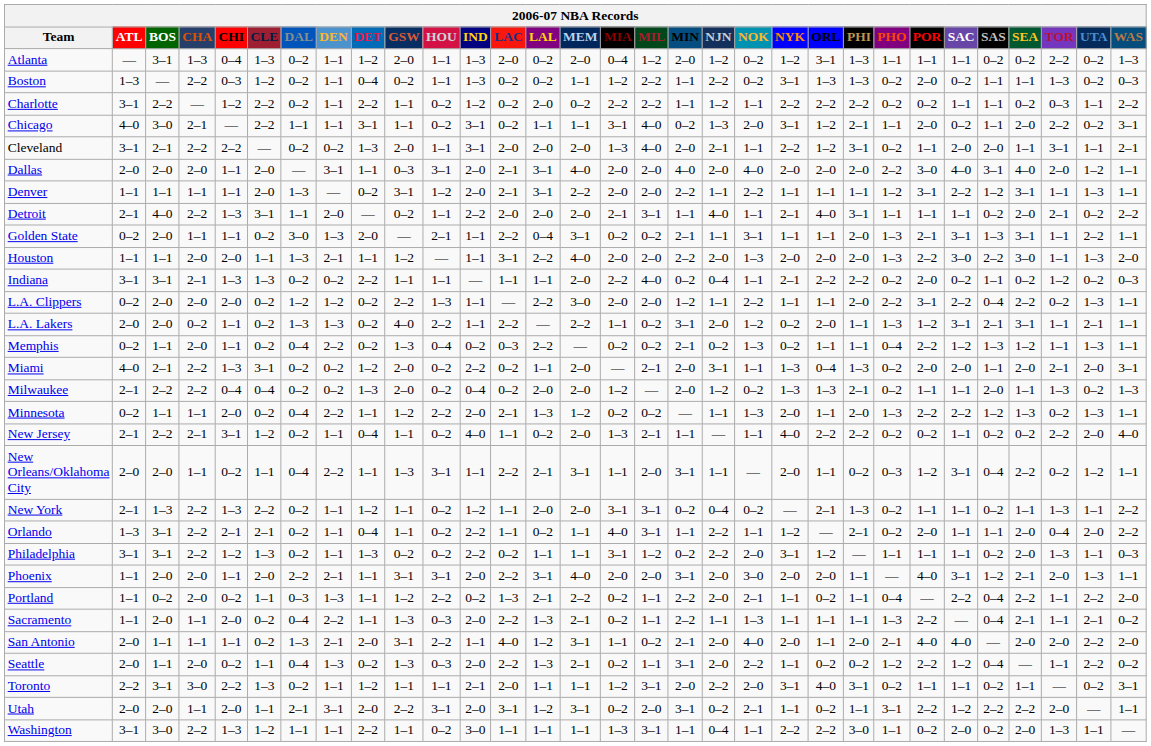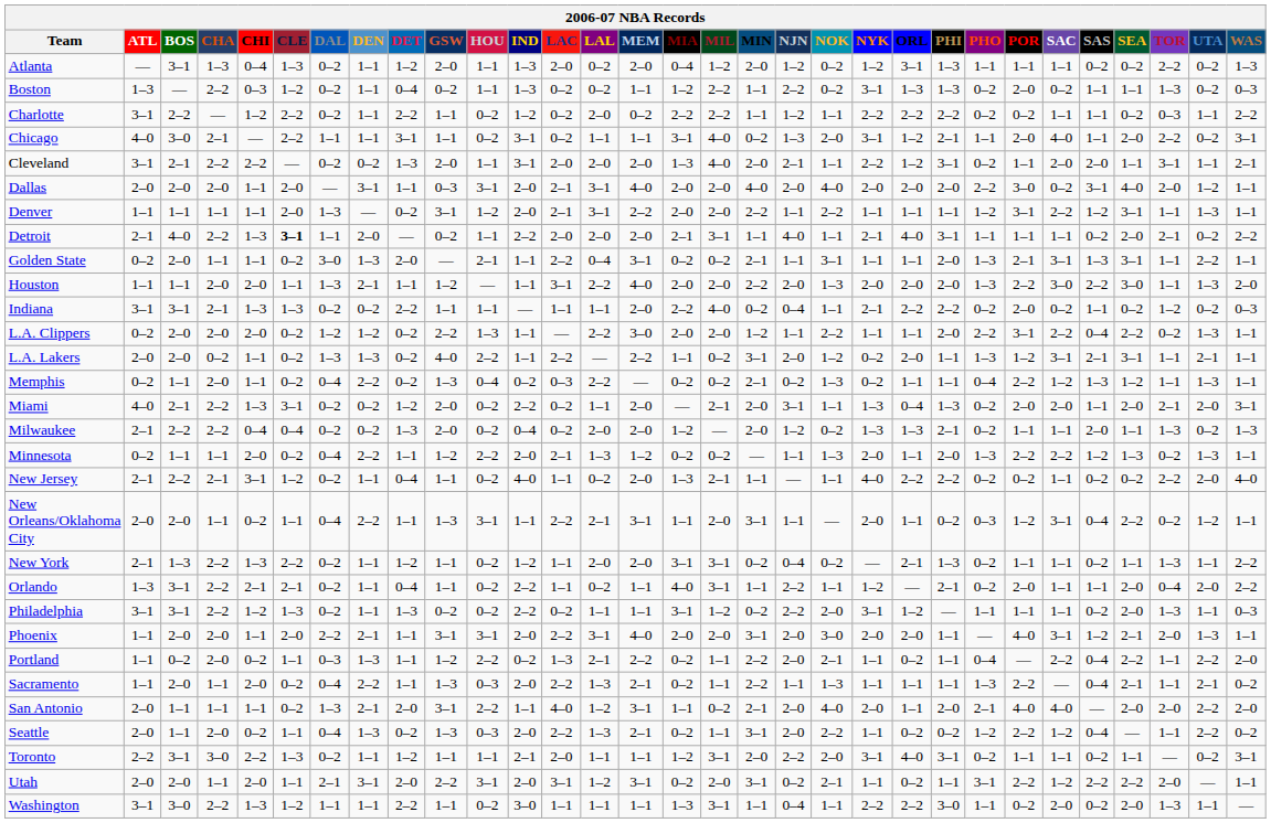 <table class="wikitable" style="font-size:86%; text-align:center;">
 <tr>
 <th colspan=31>2006-07 NBA Records</th>
 </tr>
 <tr>
 <th width=100>Team</th>
 <th style="background:#FF0000;color:#FFFFFF;width=35">ATL</th>
 <th style="background:#006400;color:#FFFFFF;width=35">BOS</th>
 <th style="background:#253E6A;color:#DF5106;width=35">CHA</th>
 <th style="background:#FF0000;color:#000000;width=35">CHI</th>
 <th style="background:#9F1F32;color:#001D43;width=35">CLE</th>
 <th style="background:#0055BA;color:#898D8F;width=35">DAL</th>
 <th style="background:#4C92CC;color:#FDB827;width=35">DEN</th>
 <th style="background:#006BB7;color:#ED164B;width=35">DET</th>
 <th style="background:#072E63;color:#DC5A34;width=35">GSW</th>
 <th style="background:#D31145;color:#CBD4D8;width=35">HOU</th>
 <th style="background:#000080;color:#FFD700;width=35">IND</th>
 <th style="background:#F9160D;color:#1A2E8B;width=35">LAC</th>
 <th style="background:#800080;color:#FFD700;width=35">LAL</th>
 <th style="background:#00265B;color:#BAD1EB;width=35">MEM</th>
 <th style="background:#000000;color:#8B0000;width=35">MIA</th>
 <th style="background:#00471B;color:#AC1A2F;width=35">MIL</th>
 <th style="background:#044D80;color:#000000;width=35">MIN</th>
 <th style="background:#12305B;color:#C4CED4;width=35">NJN</th>
 <th style="background:#0093B1;color:#FDB827;width=35">NOK</th>
 <th style="background:#0000FF;color:#FF8C00;width=35">NYK</th>
 <th style="background:#0000FF;color:#000000;width=35">ORL</th>
 <th style="background:#000000;color:#BB9754;width=35">PHI</th>
 <th style="background:#800080;color:#FF4500;width=35">PHO</th>
 <th style="background:#000000;color:#FF0000;width=35">POR</th>
 <th style="background:#6846A8;color:#FFFFFF;width=35">SAC</th>
 <th style="background:#000000;color:#C0C0C0;width=35">SAS</th>
 <th style="background:#005831;color:#FFC322;width=35">SEA</th>
 <th style="background:#7436BF;color:#BE0F34;width=35">TOR</th>
 <th style="background:#042A5C;color:#4C8ECC;width=35">UTA</th>
 <th style="background:#044D7D;color:#BC7A44;width=35">WAS</th>
 </tr>
 <tr>
 <td style="text-align:left;"><a href='#'>Atlanta</a></td>
 <td>—</td>
 <td>3–1</td>
 <td>1–3</td>
 <td>0–4</td>
 <td>1–3</td>
 <td>0–2</td>
 <td>1–1</td>
 <td>1–2</td>
 <td>2–0</td>
 <td>1–1</td>
 <td>1–3</td>
 <td>2–0</td>
 <td>0–2</td>
 <td>2–0</td>
 <td>0–4</td>
 <td>1–2</td>
 <td>2–0</td>
 <td>1–2</td>
 <td>0–2</td>
 <td>1–2</td>
 <td>3–1</td>
 <td>1–3</td>
 <td>1–1</td>
 <td>1–1</td>
 <td>1–1</td>
 <td>0–2</td>
 <td>0–2</td>
 <td>2–2</td>
 <td>0–2</td>
 <td>1–3</td>
 </tr>
 <tr>
 <td style="text-align:left;"><a href='#'>Boston</a></td>
 <td>1–3</td>
 <td>—</td>
 <td>2–2</td>
 <td>0–3</td>
 <td>1–2</td>
 <td>0–2</td>
 <td>1–1</td>
 <td>0–4</td>
 <td>0–2</td>
 <td>1–1</td>
 <td>1–3</td>
 <td>0–2</td>
 <td>0–2</td>
 <td>1–1</td>
 <td>1–2</td>
 <td>2–2</td>
 <td>1–1</td>
 <td>2–2</td>
 <td>0–2</td>
 <td>3–1</td>
 <td>1–3</td>
 <td>1–3</td>
 <td>0–2</td>
 <td>2–0</td>
 <td>0–2</td>
 <td>1–1</td>
 <td>1–1</td>
 <td>1–3</td>
 <td>0–2</td>
 <td>0–3</td>
 </tr>
 <tr>
 <td style="text-align:left;"><a href='#'>Charlotte</a></td>
 <td>3–1</td>
 <td>2–2</td>
 <td>—</td>
 <td>1–2</td>
 <td>2–2</td>
 <td>0–2</td>
 <td>1–1</td>
 <td>2–2</td>
 <td>1–1</td>
 <td>0–2</td>
 <td>1–2</td>
 <td>0–2</td>
 <td>2–0</td>
 <td>0–2</td>
 <td>2–2</td>
 <td>2–2</td>
 <td>1–1</td>
 <td>1–2</td>
 <td>1–1</td>
 <td>2–2</td>
 <td>2–2</td>
 <td>2–2</td>
 <td>0–2</td>
 <td>0–2</td>
 <td>1–1</td>
 <td>1–1</td>
 <td>0–2</td>
 <td>0–3</td>
 <td>1–1</td>
 <td>2–2</td>
 </tr>
 <tr>
 <td style="text-align:left;"><a href='#'>Chicago</a></td>
 <td>4–0</td>
 <td>3–0</td>
 <td>2–1</td>
 <td>—</td>
 <td>2–2</td>
 <td>1–1</td>
 <td>1–1</td>
 <td>3–1</td>
 <td>1–1</td>
 <td>0–2</td>
 <td>3–1</td>
 <td>0–2</td>
 <td>1–1</td>
 <td>1–1</td>
 <td>3–1</td>
 <td>4–0</td>
 <td>0–2</td>
 <td>1–3</td>
 <td>2–0</td>
 <td>3–1</td>
 <td>1–2</td>
 <td>2–1</td>
 <td>1–1</td>
 <td>2–0</td>
-<td>0–2</td>
+<td>4–0</td>
 <td>1–1</td>
 <td>2–0</td>
 <td>2–2</td>
 <td>0–2</td>
 <td>3–1</td>
 </tr>
 <tr>
 <td style="text-align:left;">Cleveland</td>
 <td>3–1</td>
 <td>2–1</td>
 <td>2–2</td>
 <td>2–2</td>
 <td>—</td>
 <td>0–2</td>
 <td>0–2</td>
 <td>1–3</td>
 <td>2–0</td>
 <td>1–1</td>
 <td>3–1</td>
 <td>2–0</td>
 <td>2–0</td>
 <td>2–0</td>
 <td>1–3</td>
 <td>4–0</td>
 <td>2–0</td>
 <td>2–1</td>
 <td>1–1</td>
 <td>2–2</td>
 <td>1–2</td>
 <td>3–1</td>
 <td>0–2</td>
 <td>1–1</td>
 <td>2–0</td>
 <td>2–0</td>
 <td>1–1</td>
 <td>3–1</td>
 <td>1–1</td>
 <td>2–1</td>
 </tr>
 <tr>
 <td style="text-align:left;"><a href='#'>Dallas</a></td>
 <td>2–0</td>
 <td>2–0</td>
 <td>2–0</td>
 <td>1–1</td>
 <td>2–0</td>
 <td>—</td>
 <td>3–1</td>
 <td>1–1</td>
 <td>0–3</td>
 <td>3–1</td>
 <td>2–0</td>
 <td>2–1</td>
 <td>3–1</td>
 <td>4–0</td>
 <td>2–0</td>
 <td>2–0</td>
 <td>4–0</td>
 <td>2–0</td>
 <td>4–0</td>
 <td>2–0</td>
 <td>2–0</td>
 <td>2–0</td>
 <td>2–2</td>
 <td>3–0</td>
-<td>4–0</td>
+<td>0–2</td>
 <td>3–1</td>
 <td>4–0</td>
 <td>2–0</td>
 <td>1–2</td>
 <td>1–1</td>
 </tr>
 <tr>
 <td style="text-align:left;"><a href='#'>Denver</a></td>
 <td>1–1</td>
 <td>1–1</td>
 <td>1–1</td>
 <td>1–1</td>
 <td>2–0</td>
 <td>1–3</td>
 <td>—</td>
 <td>0–2</td>
 <td>3–1</td>
 <td>1–2</td>
 <td>2–0</td>
 <td>2–1</td>
 <td>3–1</td>
 <td>2–2</td>
 <td>2–0</td>
 <td>2–0</td>
 <td>2–2</td>
 <td>1–1</td>
 <td>2–2</td>
 <td>1–1</td>
 <td>1–1</td>
 <td>1–1</td>
 <td>1–2</td>
 <td>3–1</td>
 <td>2–2</td>
 <td>1–2</td>
 <td>3–1</td>
 <td>1–1</td>
 <td>1–3</td>
 <td>1–1</td>
 </tr>
 <tr>
 <td style="text-align:left;"><a href='#'>Detroit</a></td>
 <td>2–1</td>
 <td>4–0</td>
 <td>2–2</td>
 <td>1–3</td>
-<td>3–1</td>
+<td><strong>3–1</strong></td>
 <td>1–1</td>
 <td>2–0</td>
 <td>—</td>
 <td>0–2</td>
 <td>1–1</td>
 <td>2–2</td>
 <td>2–0</td>
 <td>2–0</td>
 <td>2–0</td>
 <td>2–1</td>
 <td>3–1</td>
 <td>1–1</td>
 <td>4–0</td>
 <td>1–1</td>
 <td>2–1</td>
 <td>4–0</td>
 <td>3–1</td>
 <td>1–1</td>
 <td>1–1</td>
 <td>1–1</td>
 <td>0–2</td>
 <td>2–0</td>
 <td>2–1</td>
 <td>0–2</td>
 <td>2–2</td>
 </tr>
 <tr>
 <td style="text-align:left;"><a href='#'>Golden State</a></td>
 <td>0–2</td>
 <td>2–0</td>
 <td>1–1</td>
 <td>1–1</td>
 <td>0–2</td>
 <td>3–0</td>
 <td>1–3</td>
 <td>2–0</td>
 <td>—</td>
 <td>2–1</td>
 <td>1–1</td>
 <td>2–2</td>
 <td>0–4</td>
 <td>3–1</td>
 <td>0–2</td>
 <td>0–2</td>
 <td>2–1</td>
 <td>1–1</td>
 <td>3–1</td>
 <td>1–1</td>
 <td>1–1</td>
 <td>2–0</td>
 <td>1–3</td>
 <td>2–1</td>
 <td>3–1</td>
 <td>1–3</td>
 <td>3–1</td>
 <td>1–1</td>
 <td>2–2</td>
 <td>1–1</td>
 </tr>
 <tr>
 <td style="text-align:left;"><a href='#'>Houston</a></td>
 <td>1–1</td>
 <td>1–1</td>
 <td>2–0</td>
 <td>2–0</td>
 <td>1–1</td>
 <td>1–3</td>
 <td>2–1</td>
 <td>1–1</td>
 <td>1–2</td>
 <td>—</td>
 <td>1–1</td>
 <td>3–1</td>
 <td>2–2</td>
 <td>4–0</td>
 <td>2–0</td>
 <td>2–0</td>
 <td>2–2</td>
 <td>2–0</td>
 <td>1–3</td>
 <td>2–0</td>
 <td>2–0</td>
 <td>2–0</td>
 <td>1–3</td>
 <td>2–2</td>
 <td>3–0</td>
 <td>2–2</td>
 <td>3–0</td>
 <td>1–1</td>
 <td>1–3</td>
 <td>2–0</td>
 </tr>
 <tr>
 <td style="text-align:left;"><a href='#'>Indiana</a></td>
 <td>3–1</td>
 <td>3–1</td>
 <td>2–1</td>
 <td>1–3</td>
 <td>1–3</td>
 <td>0–2</td>
 <td>0–2</td>
 <td>2–2</td>
 <td>1–1</td>
 <td>1–1</td>
 <td>—</td>
 <td>1–1</td>
 <td>1–1</td>
 <td>2–0</td>
 <td>2–2</td>
 <td>4–0</td>
 <td>0–2</td>
 <td>0–4</td>
 <td>1–1</td>
 <td>2–1</td>
 <td>2–2</td>
 <td>2–2</td>
 <td>0–2</td>
 <td>2–0</td>
 <td>0–2</td>
 <td>1–1</td>
 <td>0–2</td>
 <td>1–2</td>
 <td>0–2</td>
 <td>0–3</td>
 </tr>
 <tr>
 <td style="text-align:left;"><a href='#'>L.A. Clippers</a></td>
 <td>0–2</td>
 <td>2–0</td>
 <td>2–0</td>
 <td>2–0</td>
 <td>0–2</td>
 <td>1–2</td>
 <td>1–2</td>
 <td>0–2</td>
 <td>2–2</td>
 <td>1–3</td>
 <td>1–1</td>
 <td>—</td>
 <td>2–2</td>
 <td>3–0</td>
 <td>2–0</td>
 <td>2–0</td>
 <td>1–2</td>
 <td>1–1</td>
 <td>2–2</td>
 <td>1–1</td>
 <td>1–1</td>
 <td>2–0</td>
 <td>2–2</td>
 <td>3–1</td>
 <td>2–2</td>
 <td>0–4</td>
 <td>2–2</td>
 <td>0–2</td>
 <td>1–3</td>
 <td>1–1</td>
 </tr>
 <tr>
 <td style="text-align:left;"><a href='#'>L.A. Lakers</a></td>
 <td>2–0</td>
 <td>2–0</td>
 <td>0–2</td>
 <td>1–1</td>
 <td>0–2</td>
 <td>1–3</td>
 <td>1–3</td>
 <td>0–2</td>
 <td>4–0</td>
 <td>2–2</td>
 <td>1–1</td>
 <td>2–2</td>
 <td>—</td>
 <td>2–2</td>
 <td>1–1</td>
 <td>0–2</td>
 <td>3–1</td>
 <td>2–0</td>
 <td>1–2</td>
 <td>0–2</td>
 <td>2–0</td>
 <td>1–1</td>
 <td>1–3</td>
 <td>1–2</td>
 <td>3–1</td>
 <td>2–1</td>
 <td>3–1</td>
 <td>1–1</td>
 <td>2–1</td>
 <td>1–1</td>
 </tr>
 <tr>
 <td style="text-align:left;"><a href='#'>Memphis</a></td>
 <td>0–2</td>
 <td>1–1</td>
 <td>2–0</td>
 <td>1–1</td>
 <td>0–2</td>
 <td>0–4</td>
 <td>2–2</td>
 <td>0–2</td>
 <td>1–3</td>
 <td>0–4</td>
 <td>0–2</td>
 <td>0–3</td>
 <td>2–2</td>
 <td>—</td>
 <td>0–2</td>
 <td>0–2</td>
 <td>2–1</td>
 <td>0–2</td>
 <td>1–3</td>
 <td>0–2</td>
 <td>1–1</td>
 <td>1–1</td>
 <td>0–4</td>
 <td>2–2</td>
 <td>1–2</td>
 <td>1–3</td>
 <td>1–2</td>
 <td>1–1</td>
 <td>1–3</td>
 <td>1–1</td>
 </tr>
 <tr>
 <td style="text-align:left;"><a href='#'>Miami</a></td>
 <td>4–0</td>
 <td>2–1</td>
 <td>2–2</td>
 <td>1–3</td>
 <td>3–1</td>
 <td>0–2</td>
 <td>0–2</td>
 <td>1–2</td>
 <td>2–0</td>
 <td>0–2</td>
 <td>2–2</td>
 <td>0–2</td>
 <td>1–1</td>
 <td>2–0</td>
 <td>—</td>
 <td>2–1</td>
 <td>2–0</td>
 <td>3–1</td>
 <td>1–1</td>
 <td>1–3</td>
 <td>0–4</td>
 <td>1–3</td>
 <td>0–2</td>
 <td>2–0</td>
 <td>2–0</td>
 <td>1–1</td>
 <td>2–0</td>
 <td>2–1</td>
 <td>2–0</td>
 <td>3–1</td>
 </tr>
 <tr>
 <td style="text-align:left;"><a href='#'>Milwaukee</a></td>
 <td>2–1</td>
 <td>2–2</td>
 <td>2–2</td>
 <td>0–4</td>
 <td>0–4</td>
 <td>0–2</td>
 <td>0–2</td>
 <td>1–3</td>
 <td>2–0</td>
 <td>0–2</td>
 <td>0–4</td>
 <td>0–2</td>
 <td>2–0</td>
 <td>2–0</td>
 <td>1–2</td>
 <td>—</td>
 <td>2–0</td>
 <td>1–2</td>
 <td>0–2</td>
 <td>1–3</td>
 <td>1–3</td>
 <td>2–1</td>
 <td>0–2</td>
 <td>1–1</td>
 <td>1–1</td>
 <td>2–0</td>
 <td>1–1</td>
 <td>1–3</td>
 <td>0–2</td>
 <td>1–3</td>
 </tr>
 <tr>
 <td style="text-align:left;"><a href='#'>Minnesota</a></td>
 <td>0–2</td>
 <td>1–1</td>
 <td>1–1</td>
 <td>2–0</td>
 <td>0–2</td>
 <td>0–4</td>
 <td>2–2</td>
 <td>1–1</td>
 <td>1–2</td>
 <td>2–2</td>
 <td>2–0</td>
 <td>2–1</td>
 <td>1–3</td>
 <td>1–2</td>
 <td>0–2</td>
 <td>0–2</td>
 <td>—</td>
 <td>1–1</td>
 <td>1–3</td>
 <td>2–0</td>
 <td>1–1</td>
 <td>2–0</td>
 <td>1–3</td>
 <td>2–2</td>
 <td>2–2</td>
 <td>1–2</td>
 <td>1–3</td>
 <td>0–2</td>
 <td>1–3</td>
 <td>1–1</td>
 </tr>
 <tr>
 <td style="text-align:left;"><a href='#'>New Jersey</a></td>
 <td>2–1</td>
 <td>2–2</td>
 <td>2–1</td>
 <td>3–1</td>
 <td>1–2</td>
 <td>0–2</td>
 <td>1–1</td>
 <td>0–4</td>
 <td>1–1</td>
 <td>0–2</td>
 <td>4–0</td>
 <td>1–1</td>
 <td>0–2</td>
 <td>2–0</td>
 <td>1–3</td>
 <td>2–1</td>
 <td>1–1</td>
 <td>—</td>
 <td>1–1</td>
 <td>4–0</td>
 <td>2–2</td>
 <td>2–2</td>
 <td>0–2</td>
 <td>0–2</td>
 <td>1–1</td>
 <td>0–2</td>
 <td>0–2</td>
 <td>2–2</td>
 <td>2–0</td>
 <td>4–0</td>
 </tr>
 <tr>
 <td style="text-align:left;"><a href='#'>New Orleans/Oklahoma City</a></td>
 <td>2–0</td>
 <td>2–0</td>
 <td>1–1</td>
 <td>0–2</td>
 <td>1–1</td>
 <td>0–4</td>
 <td>2–2</td>
 <td>1–1</td>
 <td>1–3</td>
 <td>3–1</td>
 <td>1–1</td>
 <td>2–2</td>
 <td>2–1</td>
 <td>3–1</td>
 <td>1–1</td>
 <td>2–0</td>
 <td>3–1</td>
 <td>1–1</td>
 <td>—</td>
 <td>2–0</td>
 <td>1–1</td>
 <td>0–2</td>
 <td>0–3</td>
 <td>1–2</td>
 <td>3–1</td>
 <td>0–4</td>
 <td>2–2</td>
 <td>0–2</td>
 <td>1–2</td>
 <td>1–1</td>
 </tr>
 <tr>
 <td style="text-align:left;"><a href='#'>New York</a></td>
 <td>2–1</td>
 <td>1–3</td>
 <td>2–2</td>
 <td>1–3</td>
 <td>2–2</td>
 <td>0–2</td>
 <td>1–1</td>
 <td>1–2</td>
 <td>1–1</td>
 <td>0–2</td>
 <td>1–2</td>
 <td>1–1</td>
 <td>2–0</td>
 <td>2–0</td>
 <td>3–1</td>
 <td>3–1</td>
 <td>0–2</td>
 <td>0–4</td>
 <td>0–2</td>
 <td>—</td>
 <td>2–1</td>
 <td>1–3</td>
 <td>0–2</td>
 <td>1–1</td>
 <td>1–1</td>
 <td>0–2</td>
 <td>1–1</td>
 <td>1–3</td>
 <td>1–1</td>
 <td>2–2</td>
 </tr>
 <tr>
 <td style="text-align:left;"><a href='#'>Orlando</a></td>
 <td>1–3</td>
 <td>3–1</td>
 <td>2–2</td>
 <td>2–1</td>
 <td>2–1</td>
 <td>0–2</td>
 <td>1–1</td>
 <td>0–4</td>
 <td>1–1</td>
 <td>0–2</td>
 <td>2–2</td>
 <td>1–1</td>
 <td>0–2</td>
 <td>1–1</td>
 <td>4–0</td>
 <td>3–1</td>
 <td>1–1</td>
 <td>2–2</td>
 <td>1–1</td>
 <td>1–2</td>
 <td>—</td>
 <td>2–1</td>
 <td>0–2</td>
 <td>2–0</td>
 <td>1–1</td>
 <td>1–1</td>
 <td>2–0</td>
 <td>0–4</td>
 <td>2–0</td>
 <td>2–2</td>
 </tr>
 <tr>
 <td style="text-align:left;"><a href='#'>Philadelphia</a></td>
 <td>3–1</td>
 <td>3–1</td>
 <td>2–2</td>
 <td>1–2</td>
 <td>1–3</td>
 <td>0–2</td>
 <td>1–1</td>
 <td>1–3</td>
 <td>0–2</td>
 <td>0–2</td>
 <td>2–2</td>
 <td>0–2</td>
 <td>1–1</td>
 <td>1–1</td>
 <td>3–1</td>
 <td>1–2</td>
 <td>0–2</td>
 <td>2–2</td>
 <td>2–0</td>
 <td>3–1</td>
 <td>1–2</td>
 <td>—</td>
 <td>1–1</td>
 <td>1–1</td>
 <td>1–1</td>
 <td>0–2</td>
 <td>2–0</td>
 <td>1–3</td>
 <td>1–1</td>
 <td>0–3</td>
 </tr>
 <tr>
 <td style="text-align:left;"><a href='#'>Phoenix</a></td>
 <td>1–1</td>
 <td>2–0</td>
 <td>2–0</td>
 <td>1–1</td>
 <td>2–0</td>
 <td>2–2</td>
 <td>2–1</td>
 <td>1–1</td>
 <td>3–1</td>
 <td>3–1</td>
 <td>2–0</td>
 <td>2–2</td>
 <td>3–1</td>
 <td>4–0</td>
 <td>2–0</td>
 <td>2–0</td>
 <td>3–1</td>
 <td>2–0</td>
 <td>3–0</td>
 <td>2–0</td>
 <td>2–0</td>
 <td>1–1</td>
 <td>—</td>
 <td>4–0</td>
 <td>3–1</td>
 <td>1–2</td>
 <td>2–1</td>
 <td>2–0</td>
 <td>1–3</td>
 <td>1–1</td>
 </tr>
 <tr>
 <td style="text-align:left;"><a href='#'>Portland</a></td>
 <td>1–1</td>
 <td>0–2</td>
 <td>2–0</td>
 <td>0–2</td>
 <td>1–1</td>
 <td>0–3</td>
 <td>1–3</td>
 <td>1–1</td>
 <td>1–2</td>
 <td>2–2</td>
 <td>0–2</td>
 <td>1–3</td>
 <td>2–1</td>
 <td>2–2</td>
 <td>0–2</td>
 <td>1–1</td>
 <td>2–2</td>
 <td>2–0</td>
 <td>2–1</td>
 <td>1–1</td>
 <td>0–2</td>
 <td>1–1</td>
 <td>0–4</td>
 <td>—</td>
 <td>2–2</td>
 <td>0–4</td>
 <td>2–2</td>
 <td>1–1</td>
 <td>2–2</td>
 <td>2–0</td>
 </tr>
 <tr>
 <td style="text-align:left;"><a href='#'>Sacramento</a></td>
 <td>1–1</td>
 <td>2–0</td>
 <td>1–1</td>
 <td>2–0</td>
 <td>0–2</td>
 <td>0–4</td>
 <td>2–2</td>
 <td>1–1</td>
 <td>1–3</td>
 <td>0–3</td>
 <td>2–0</td>
 <td>2–2</td>
 <td>1–3</td>
 <td>2–1</td>
 <td>0–2</td>
 <td>1–1</td>
 <td>2–2</td>
 <td>1–1</td>
 <td>1–3</td>
 <td>1–1</td>
 <td>1–1</td>
 <td>1–1</td>
 <td>1–3</td>
 <td>2–2</td>
 <td>—</td>
 <td>0–4</td>
 <td>2–1</td>
 <td>1–1</td>
 <td>2–1</td>
 <td>0–2</td>
 </tr>
 <tr>
 <td style="text-align:left;"><a href='#'>San Antonio</a></td>
 <td>2–0</td>
 <td>1–1</td>
 <td>1–1</td>
 <td>1–1</td>
 <td>0–2</td>
 <td>1–3</td>
 <td>2–1</td>
 <td>2–0</td>
 <td>3–1</td>
 <td>2–2</td>
 <td>1–1</td>
 <td>4–0</td>
 <td>1–2</td>
 <td>3–1</td>
 <td>1–1</td>
 <td>0–2</td>
 <td>2–1</td>
 <td>2–0</td>
 <td>4–0</td>
 <td>2–0</td>
 <td>1–1</td>
 <td>2–0</td>
 <td>2–1</td>
 <td>4–0</td>
 <td>4–0</td>
 <td>—</td>
 <td>2–0</td>
 <td>2–0</td>
 <td>2–2</td>
 <td>2–0</td>
 </tr>
 <tr>
 <td style="text-align:left;"><a href='#'>Seattle</a></td>
 <td>2–0</td>
 <td>1–1</td>
 <td>2–0</td>
 <td>0–2</td>
 <td>1–1</td>
 <td>0–4</td>
 <td>1–3</td>
 <td>0–2</td>
 <td>1–3</td>
 <td>0–3</td>
 <td>2–0</td>
 <td>2–2</td>
 <td>1–3</td>
 <td>2–1</td>
 <td>0–2</td>
 <td>1–1</td>
 <td>3–1</td>
 <td>2–0</td>
 <td>2–2</td>
 <td>1–1</td>
 <td>0–2</td>
 <td>0–2</td>
 <td>1–2</td>
 <td>2–2</td>
 <td>1–2</td>
 <td>0–4</td>
 <td>—</td>
 <td>1–1</td>
 <td>2–2</td>
 <td>0–2</td>
 </tr>
 <tr>
 <td style="text-align:left;"><a href='#'>Toronto</a></td>
 <td>2–2</td>
 <td>3–1</td>
 <td>3–0</td>
 <td>2–2</td>
 <td>1–3</td>
 <td>0–2</td>
 <td>1–1</td>
 <td>1–2</td>
 <td>1–1</td>
 <td>1–1</td>
 <td>2–1</td>
 <td>2–0</td>
 <td>1–1</td>
 <td>1–1</td>
 <td>1–2</td>
 <td>3–1</td>
 <td>2–0</td>
 <td>2–2</td>
 <td>2–0</td>
 <td>3–1</td>
 <td>4–0</td>
 <td>3–1</td>
 <td>0–2</td>
 <td>1–1</td>
 <td>1–1</td>
 <td>0–2</td>
 <td>1–1</td>
 <td>—</td>
 <td>0–2</td>
 <td>3–1</td>
 </tr>
 <tr>
 <td style="text-align:left;"><a href='#'>Utah</a></td>
 <td>2–0</td>
 <td>2–0</td>
 <td>1–1</td>
 <td>2–0</td>
 <td>1–1</td>
 <td>2–1</td>
 <td>3–1</td>
 <td>2–0</td>
 <td>2–2</td>
 <td>3–1</td>
 <td>2–0</td>
 <td>3–1</td>
 <td>1–2</td>
 <td>3–1</td>
 <td>0–2</td>
 <td>2–0</td>
 <td>3–1</td>
 <td>0–2</td>
 <td>2–1</td>
 <td>1–1</td>
 <td>0–2</td>
 <td>1–1</td>
 <td>3–1</td>
 <td>2–2</td>
 <td>1–2</td>
 <td>2–2</td>
 <td>2–2</td>
 <td>2–0</td>
 <td>—</td>
 <td>1–1</td>
 </tr>
 <tr>
 <td style="text-align:left;"><a href='#'>Washington</a></td>
 <td>3–1</td>
 <td>3–0</td>
 <td>2–2</td>
 <td>1–3</td>
 <td>1–2</td>
 <td>1–1</td>
 <td>1–1</td>
 <td>2–2</td>
 <td>1–1</td>
 <td>0–2</td>
 <td>3–0</td>
 <td>1–1</td>
 <td>1–1</td>
 <td>1–1</td>
 <td>1–3</td>
 <td>3–1</td>
 <td>1–1</td>
 <td>0–4</td>
 <td>1–1</td>
 <td>2–2</td>
 <td>2–2</td>
 <td>3–0</td>
 <td>1–1</td>
 <td>0–2</td>
 <td>2–0</td>
 <td>0–2</td>
 <td>2–0</td>
 <td>1–3</td>
 <td>1–1</td>
 <td>—</td>
 </tr>
 </table>
